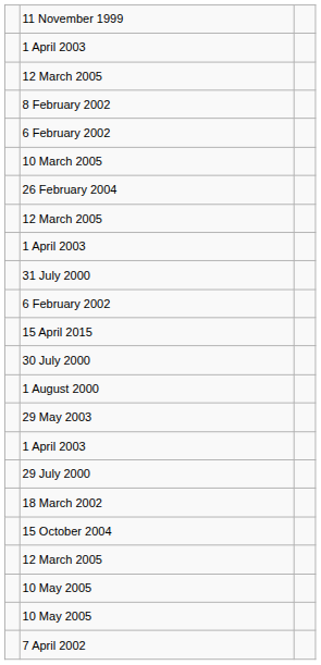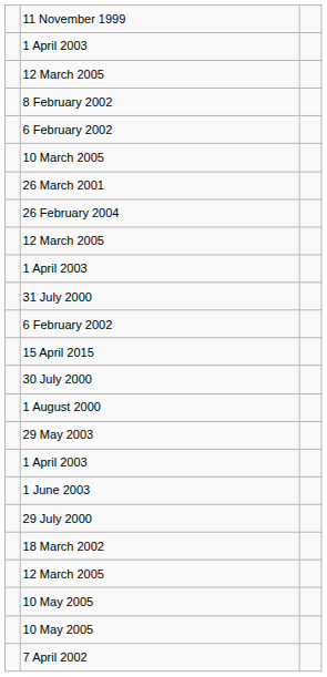 <table class="wikitable" style="font-size: 80%; float: left; width: 26em; margin-right: 1em; height: 700px">
 <tr>
 <td></td>
 <td>11 November 1999</td>
 <td> </td>
 </tr>
 <tr>
 <td></td>
 <td>1 April 2003</td>
 <td> </td>
 </tr>
 <tr>
 <td></td>
 <td>12 March 2005</td>
 <td> </td>
 </tr>
 <tr>
 <td></td>
 <td>8 February 2002</td>
 <td> </td>
 </tr>
 <tr>
 <td></td>
 <td>6 February 2002</td>
 <td> </td>
 </tr>
 <tr>
 <td></td>
 <td>10 March 2005</td>
+<td> </td>
+</tr>
+<tr>
+<td></td>
+<td>26 March 2001</td>
 <td> </td>
 </tr>
 <tr>
 <td></td>
 <td>26 February 2004</td>
 <td> </td>
 </tr>
 <tr>
 <td></td>
 <td>12 March 2005</td>
 <td> </td>
 </tr>
 <tr>
 <td></td>
 <td>1 April 2003</td>
 <td> </td>
 </tr>
 <tr>
 <td></td>
 <td>31 July 2000</td>
 <td> </td>
 </tr>
 <tr>
 <td></td>
 <td>6 February 2002</td>
 <td> </td>
 </tr>
 <tr>
 <td></td>
 <td>15 April 2015</td>
 <td> </td>
 </tr>
 <tr>
 <td></td>
 <td>30 July 2000</td>
 <td> </td>
 </tr>
 <tr>
 <td></td>
 <td>1 August 2000</td>
 <td> </td>
 </tr>
 <tr>
 <td></td>
 <td>29 May 2003</td>
 <td> </td>
 </tr>
 <tr>
 <td></td>
 <td>1 April 2003</td>
 <td> </td>
 </tr>
 <tr>
 <td></td>
+<td>1 June 2003</td>
+<td> </td>
+</tr>
+<tr>
+<td></td>
 <td>29 July 2000</td>
 <td> </td>
 </tr>
 <tr>
 <td></td>
 <td>18 March 2002</td>
-<td> </td>
-</tr>
-<tr>
-<td></td>
-<td>15 October 2004</td>
 <td> </td>
 </tr>
 <tr>
 <td></td>
 <td>12 March 2005</td>
 <td> </td>
 </tr>
 <tr>
 <td></td>
 <td>10 May 2005</td>
 <td> </td>
 </tr>
 <tr>
 <td></td>
 <td>10 May 2005</td>
 <td> </td>
 </tr>
 <tr>
 <td></td>
 <td>7 April 2002</td>
 <td> </td>
 </tr>
 </table>
